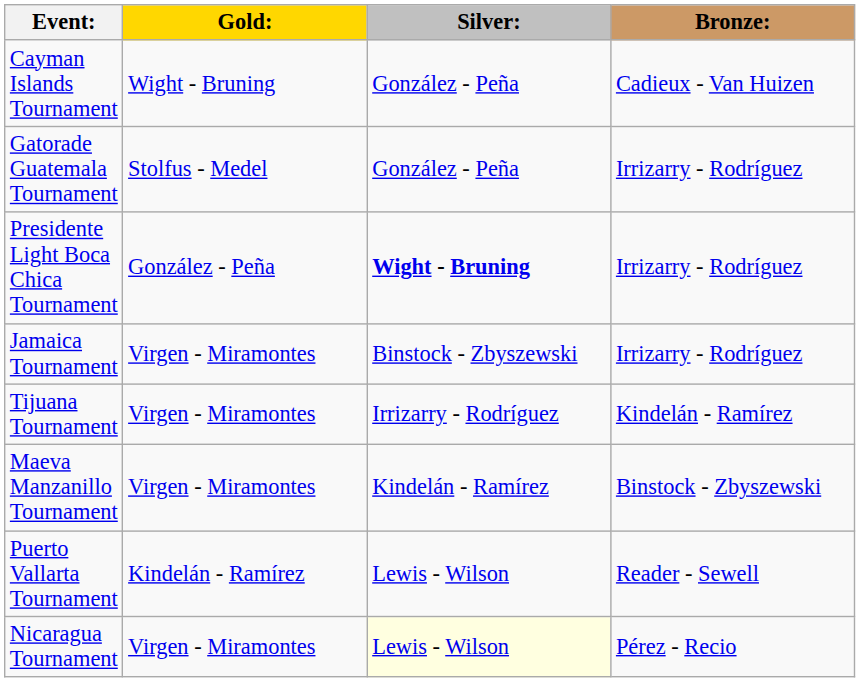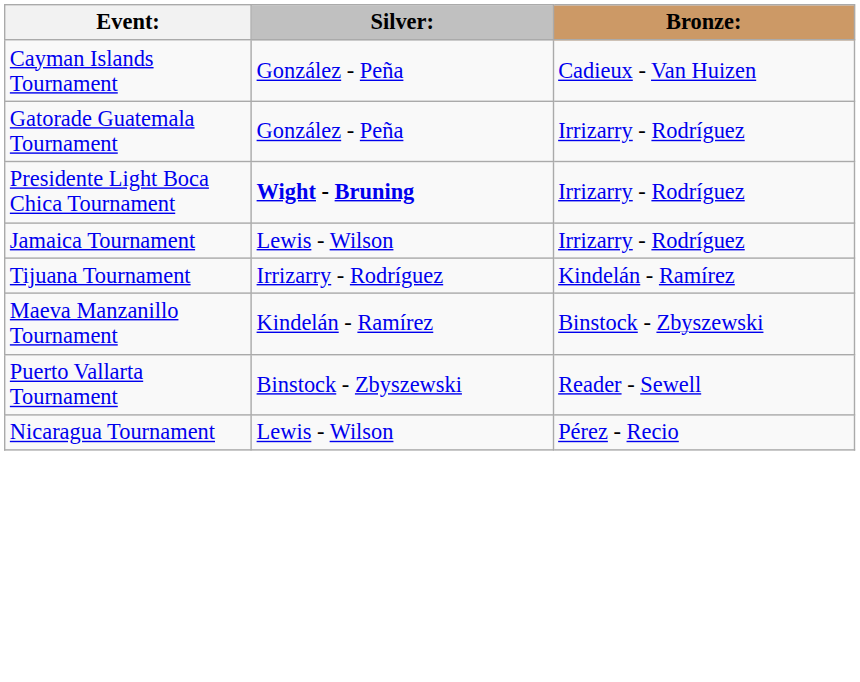 <table class="wikitable">
 <tr>
 <th>Event:</th>
-<th style="background: gold; width: 13em;">Gold:</th>
 <th style="background: silver; width: 13em;">Silver:</th>
 <th style="background: #CC9966; width: 13em;">Bronze:</th>
 </tr>
 <tr>
 <td><a href='#'>Cayman Islands Tournament</a></td>
-<td> <a href='#'>Wight</a> - <a href='#'>Bruning</a></td>
 <td> <a href='#'>González</a> - <a href='#'>Peña</a></td>
 <td> <a href='#'>Cadieux</a> - <a href='#'>Van Huizen</a></td>
 </tr>
 <tr>
 <td><a href='#'>Gatorade Guatemala Tournament</a></td>
-<td> <a href='#'>Stolfus</a> - <a href='#'>Medel</a></td>
 <td> <a href='#'>González</a> - <a href='#'>Peña</a></td>
 <td> <a href='#'>Irrizarry</a> - <a href='#'>Rodríguez</a></td>
 </tr>
 <tr>
 <td><a href='#'>Presidente Light Boca Chica Tournament</a></td>
-<td> <a href='#'>González</a> - <a href='#'>Peña</a></td>
 <td><strong> <a href='#'>Wight</a> - <a href='#'>Bruning</a></strong></td>
 <td> <a href='#'>Irrizarry</a> - <a href='#'>Rodríguez</a></td>
 </tr>
 <tr>
 <td><a href='#'>Jamaica Tournament</a></td>
-<td> <a href='#'>Virgen</a> - <a href='#'>Miramontes</a></td>
-<td> <a href='#'>Binstock</a> - <a href='#'>Zbyszewski</a></td>
+<td> <a href='#'>Lewis</a> - <a href='#'>Wilson</a></td>
 <td> <a href='#'>Irrizarry</a> - <a href='#'>Rodríguez</a></td>
 </tr>
 <tr>
 <td><a href='#'>Tijuana Tournament</a></td>
-<td> <a href='#'>Virgen</a> - <a href='#'>Miramontes</a></td>
 <td> <a href='#'>Irrizarry</a> - <a href='#'>Rodríguez</a></td>
 <td> <a href='#'>Kindelán</a> - <a href='#'>Ramírez</a></td>
 </tr>
 <tr>
 <td><a href='#'>Maeva Manzanillo Tournament</a></td>
-<td> <a href='#'>Virgen</a> - <a href='#'>Miramontes</a></td>
 <td> <a href='#'>Kindelán</a> - <a href='#'>Ramírez</a></td>
 <td> <a href='#'>Binstock</a> - <a href='#'>Zbyszewski</a></td>
 </tr>
 <tr>
 <td><a href='#'>Puerto Vallarta Tournament</a></td>
-<td> <a href='#'>Kindelán</a> - <a href='#'>Ramírez</a></td>
-<td> <a href='#'>Lewis</a> - <a href='#'>Wilson</a></td>
+<td> <a href='#'>Binstock</a> - <a href='#'>Zbyszewski</a></td>
 <td> <a href='#'>Reader</a> - <a href='#'>Sewell</a></td>
 </tr>
 <tr>
 <td><a href='#'>Nicaragua Tournament</a></td>
-<td> <a href='#'>Virgen</a> - <a href='#'>Miramontes</a></td>
-<td style="background: lightyellow;"> <a href='#'>Lewis</a> - <a href='#'>Wilson</a></td>
+<td> <a href='#'>Lewis</a> - <a href='#'>Wilson</a></td>
 <td> <a href='#'>Pérez</a> - <a href='#'>Recio</a></td>
 </tr>
 </table>
